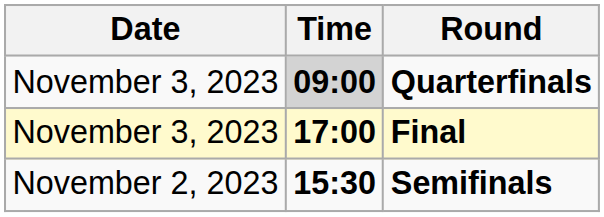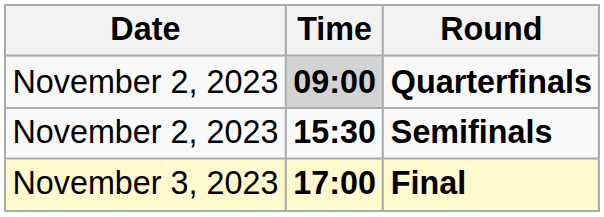 <table class="wikitable">
 <tr>
 <th>Date</th>
 <th>Time</th>
 <th>Round</th>
 </tr>
 <tr>
-<td>November 3, 2023</td>
+<td>November 2, 2023</td>
 <td style="background: lightgrey;"><strong>09:00</strong></td>
 <td><strong>Quarterfinals</strong></td>
+</tr>
+<tr>
+<td>November 2, 2023</td>
+<td><strong>15:30</strong></td>
+<td><strong>Semifinals</strong></td>
 </tr>
 <tr style=background:lemonchiffon>
 <td>November 3, 2023</td>
 <td><strong>17:00</strong></td>
 <td><strong>Final</strong></td>
 </tr>
-<tr>
-<td>November 2, 2023</td>
-<td><strong>15:30</strong></td>
-<td><strong>Semifinals</strong></td>
-</tr>
 </table>
